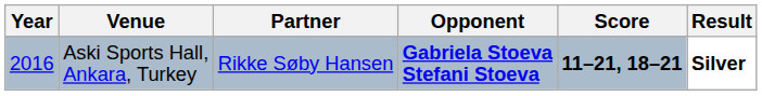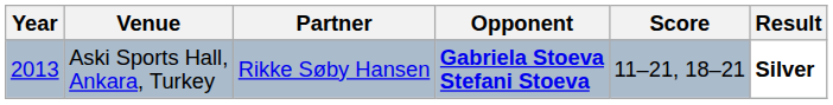 <table class="sortable wikitable" style="font-size: 90%;">
 <tr>
 <th>Year</th>
 <th>Venue</th>
 <th>Partner</th>
 <th>Opponent</th>
 <th>Score</th>
 <th>Result</th>
 </tr>
 <tr style="background:#AABBCC">
-<td align="center"><a href='#'>2016</a></td>
+<td align="center"><a href='#'>2013</a></td>
 <td align="left">Aski Sports Hall,<br><a href='#'>Ankara</a>, Turkey</td>
 <td align="left"> <a href='#'>Rikke Søby Hansen</a></td>
 <td align="left"><strong> <a href='#'>Gabriela Stoeva</a><br> <a href='#'>Stefani Stoeva</a></strong></td>
-<td align="left"><strong>11–21, 18–21</strong></td>
+<td align="left">11–21, 18–21</td>
 <td style="text-align:left; background:white"> <strong>Silver</strong></td>
 </tr>
 </table>
